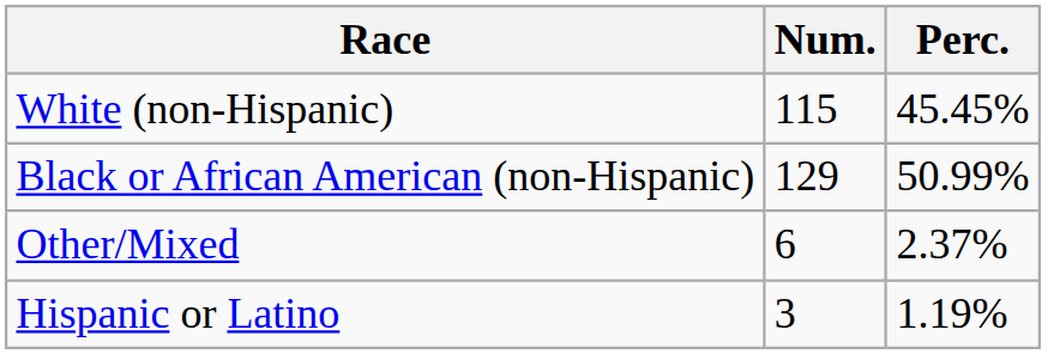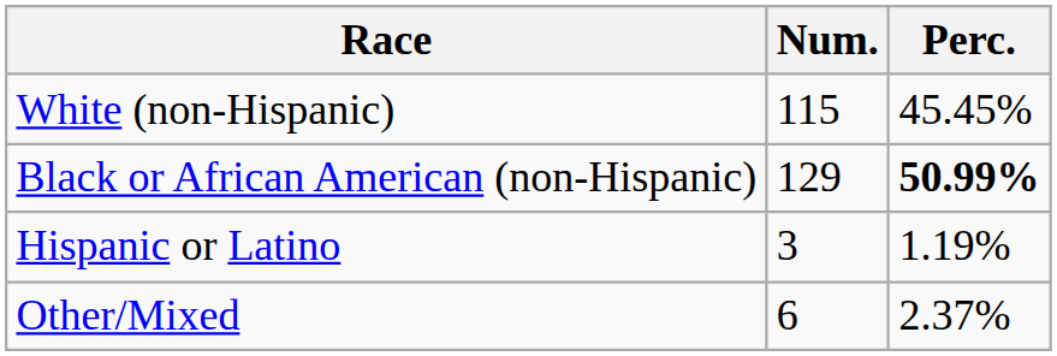 <table class="wikitable">
 <tr>
 <th>Race</th>
 <th>Num.</th>
 <th>Perc.</th>
 </tr>
 <tr>
 <td><a href='#'>White</a> (non-Hispanic)</td>
 <td>115</td>
 <td>45.45%</td>
 </tr>
 <tr>
 <td><a href='#'>Black or African American</a> (non-Hispanic)</td>
 <td>129</td>
-<td>50.99%</td>
+<td><strong>50.99%</strong></td>
+</tr>
+<tr>
+<td><a href='#'>Hispanic</a> or <a href='#'>Latino</a></td>
+<td>3</td>
+<td>1.19%</td>
 </tr>
 <tr>
 <td><a href='#'>Other/Mixed</a></td>
 <td>6</td>
 <td>2.37%</td>
 </tr>
-<tr>
-<td><a href='#'>Hispanic</a> or <a href='#'>Latino</a></td>
-<td>3</td>
-<td>1.19%</td>
-</tr>
 </table>
